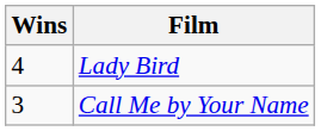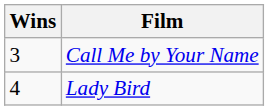 <table class="wikitable">
 <tr>
 <th>Wins</th>
 <th>Film</th>
 </tr>
 <tr>
+<td>3</td>
+<td><em><a href='#'>Call Me by Your Name</a></em></td>
+</tr>
+<tr>
 <td>4</td>
 <td><em><a href='#'>Lady Bird</a></em></td>
 </tr>
-<tr>
-<td>3</td>
-<td><em><a href='#'>Call Me by Your Name</a></em></td>
-</tr>
 </table>
